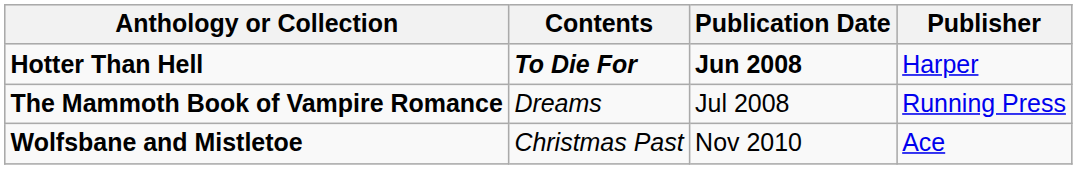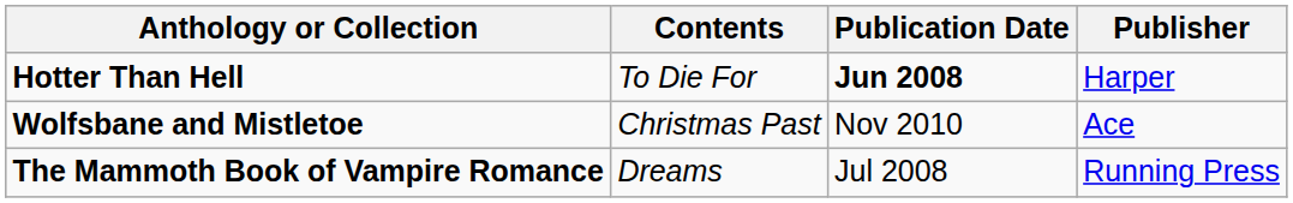 <table class="wikitable">
 <tr>
 <th><strong>Anthology or Collection</strong></th>
 <th><strong>Contents</strong></th>
 <th><strong>Publication Date</strong></th>
 <th>Publisher</th>
 </tr>
 <tr>
 <td><strong>Hotter Than Hell</strong></td>
-<td><strong><em>To Die For</em></strong></td>
+<td><em>To Die For</em></td>
 <td><strong>Jun 2008</strong></td>
 <td><a href='#'>Harper</a></td>
+</tr>
+<tr>
+<td><strong>Wolfsbane and Mistletoe</strong></td>
+<td><em>Christmas Past</em></td>
+<td>Nov 2010</td>
+<td><a href='#'>Ace</a></td>
 </tr>
 <tr>
 <td><strong>The Mammoth Book of Vampire Romance</strong></td>
 <td><em>Dreams</em></td>
 <td>Jul 2008</td>
 <td><a href='#'>Running Press</a></td>
 </tr>
-<tr>
-<td><strong>Wolfsbane and Mistletoe</strong></td>
-<td><em>Christmas Past</em></td>
-<td>Nov 2010</td>
-<td><a href='#'>Ace</a></td>
-</tr>
 </table>
